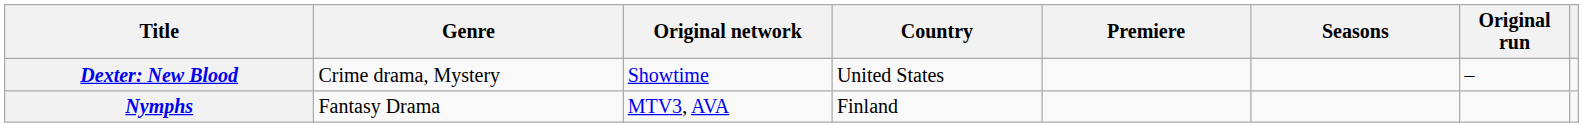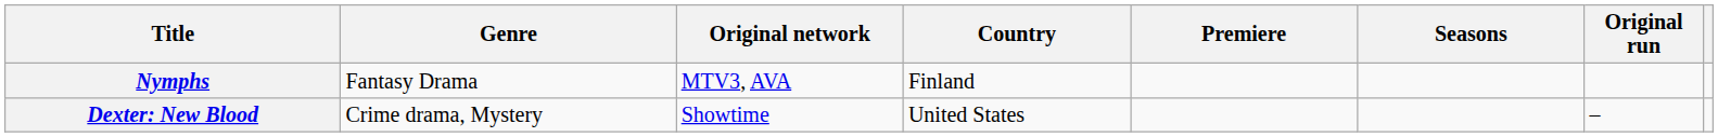 <table class="wikitable plainrowheaders sortable">
 <tr>
 <th scope="col" style="width:15em">Title</th>
 <th scope="col" style="width:15em">Genre</th>
 <th scope="col" style="width:10em">Original network</th>
 <th scope="col" style="width:10em">Country</th>
 <th scope="col" style="width:10em">Premiere</th>
 <th scope="col" style="width:10em">Seasons</th>
 <th scope="col" style="width:5em">Original run</th>
 <th scope="col" class="unsortable"></th>
 </tr>
 <tr>
+<th scope="row"><em><a href='#'>Nymphs</a></em></th>
+<td>Fantasy Drama</td>
+<td><a href='#'>MTV3</a>, <a href='#'>AVA</a></td>
+<td>Finland</td>
+<td></td>
+<td></td>
+<td></td>
+<td style="text-align:center"></td>
+</tr>
+<tr>
 <th scope="row"><em><a href='#'>Dexter: New Blood</a></em></th>
 <td>Crime drama, Mystery</td>
 <td><a href='#'>Showtime</a></td>
 <td>United States</td>
 <td></td>
 <td></td>
 <td>–</td>
 <td style="text-align:center"></td>
 </tr>
-<tr>
-<th scope="row"><em><a href='#'>Nymphs</a></em></th>
-<td>Fantasy Drama</td>
-<td><a href='#'>MTV3</a>, <a href='#'>AVA</a></td>
-<td>Finland</td>
-<td></td>
-<td></td>
-<td></td>
-<td style="text-align:center"></td>
-</tr>
 </table>
